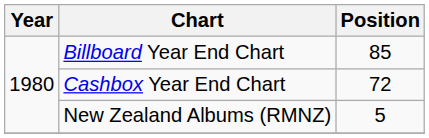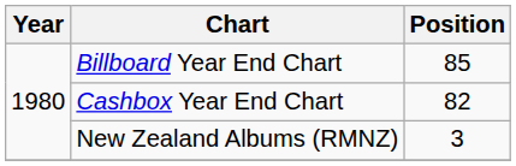 <table class="wikitable" border="1">
 <tr>
 <th>Year</th>
 <th>Chart</th>
 <th>Position</th>
 </tr>
 <tr>
 <td rowspan="3">1980</td>
 <td><a href='#'><em>Billboard</em></a> Year End Chart</td>
 <td align="center">85</td>
 </tr>
 <tr>
 <td><em><a href='#'>Cashbox</a></em> Year End Chart</td>
-<td align="center">72</td>
+<td align="center">82</td>
 </tr>
 <tr>
 <td>New Zealand Albums (RMNZ)</td>
-<td align="center">5</td>
+<td align="center">3</td>
 </tr>
 <tr>
 </tr>
 </table>
